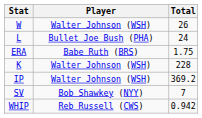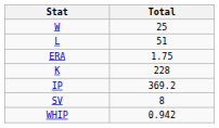 <table class="wikitable" style="text-align:center;">
 <tr>
 <th style="width:15%;">Stat</th>
-<th>Player</th>
 <th style="width:15%;">Total</th>
 </tr>
 <tr>
 <td><a href='#'>W</a></td>
-<td><a href='#'>Walter Johnson</a> (<a href='#'>WSH</a>)</td>
-<td>26</td>
+<td>25</td>
 </tr>
 <tr>
 <td><a href='#'>L</a></td>
-<td><a href='#'>Bullet Joe Bush</a> (<a href='#'>PHA</a>)</td>
-<td>24</td>
+<td>51</td>
 </tr>
 <tr>
 <td><a href='#'>ERA</a></td>
-<td><a href='#'>Babe Ruth</a> (<a href='#'>BRS</a>)</td>
 <td>1.75</td>
 </tr>
 <tr>
 <td><a href='#'>K</a></td>
-<td><a href='#'>Walter Johnson</a> (<a href='#'>WSH</a>)</td>
 <td>228</td>
 </tr>
 <tr>
 <td><a href='#'>IP</a></td>
-<td><a href='#'>Walter Johnson</a> (<a href='#'>WSH</a>)</td>
 <td>369.2</td>
 </tr>
 <tr>
 <td><a href='#'>SV</a></td>
-<td><a href='#'>Bob Shawkey</a> (<a href='#'>NYY</a>)</td>
-<td>7</td>
+<td>8</td>
 </tr>
 <tr>
 <td><a href='#'>WHIP</a></td>
-<td><a href='#'>Reb Russell</a> (<a href='#'>CWS</a>)</td>
 <td>0.942</td>
 </tr>
 </table>
